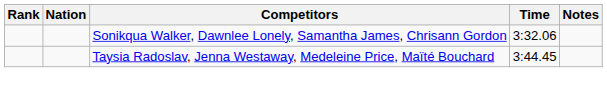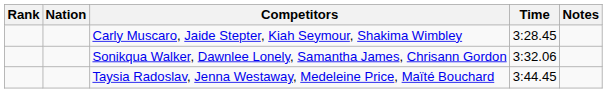 <table class="wikitable sortable" style="text-align:center">
 <tr>
 <th>Rank</th>
 <th>Nation</th>
 <th>Competitors</th>
 <th>Time</th>
 <th>Notes</th>
+</tr>
+<tr>
+<td></td>
+<td align=left></td>
+<td align=left><a href='#'>Carly Muscaro</a>, <a href='#'>Jaide Stepter</a>, <a href='#'>Kiah Seymour</a>, <a href='#'>Shakima Wimbley</a></td>
+<td>3:28.45</td>
+<td></td>
 </tr>
 <tr>
 <td></td>
 <td align=left></td>
 <td align=left><a href='#'>Sonikqua Walker</a>, <a href='#'>Dawnlee Lonely</a>, <a href='#'>Samantha James</a>, <a href='#'>Chrisann Gordon</a></td>
 <td>3:32.06</td>
 <td></td>
 </tr>
 <tr>
 <td></td>
 <td align=left></td>
 <td align=left><a href='#'>Taysia Radoslav</a>, <a href='#'>Jenna Westaway</a>, <a href='#'>Medeleine Price</a>, <a href='#'>Maïté Bouchard</a></td>
 <td>3:44.45</td>
 <td></td>
 </tr>
 </table>
